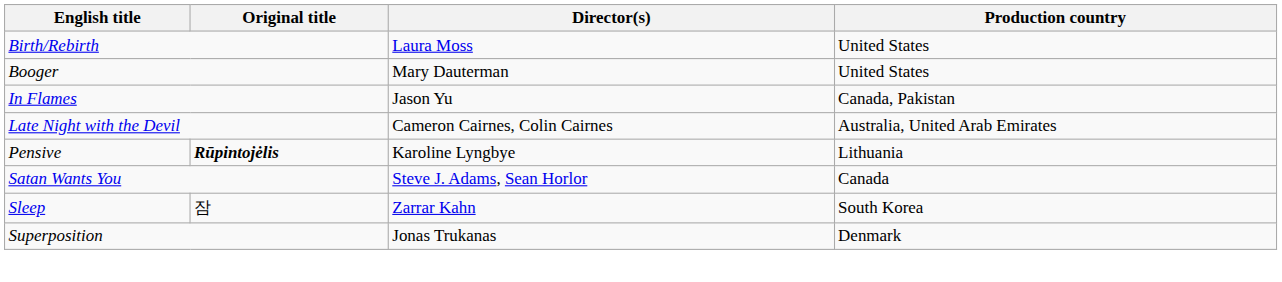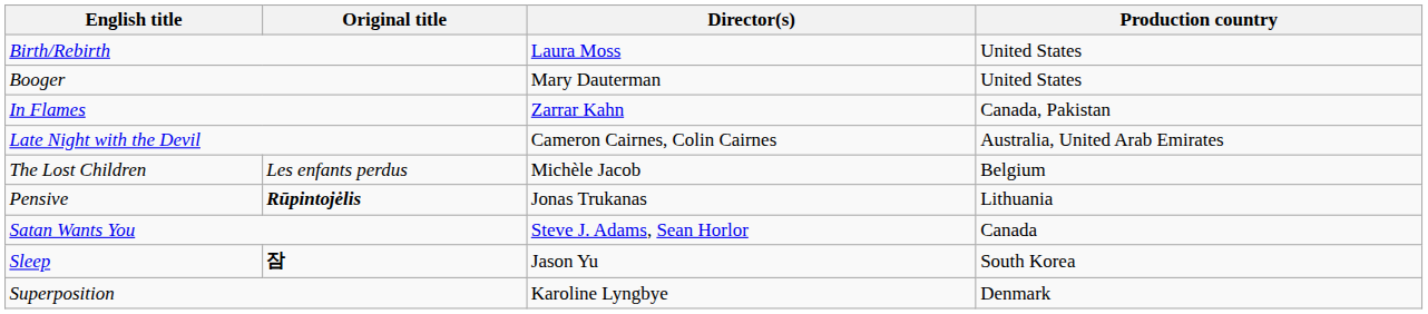 <table class="wikitable" style="width:95%; margin-bottom:2px">
 <tr>
 <th>English title</th>
 <th>Original title</th>
 <th>Director(s)</th>
 <th>Production country</th>
 </tr>
 <tr>
 <td colspan="2"><em><a href='#'>Birth/Rebirth</a></em></td>
 <td><a href='#'>Laura Moss</a></td>
 <td>United States</td>
 </tr>
 <tr>
 <td colspan="2"><em>Booger</em></td>
 <td>Mary Dauterman</td>
 <td>United States</td>
 </tr>
 <tr>
 <td colspan="2"><em><a href='#'>In Flames</a></em></td>
-<td>Jason Yu</td>
+<td><a href='#'>Zarrar Kahn</a></td>
 <td>Canada, Pakistan</td>
 </tr>
 <tr>
 <td colspan="2"><em><a href='#'>Late Night with the Devil</a></em></td>
 <td>Cameron Cairnes, Colin Cairnes</td>
 <td>Australia, United Arab Emirates</td>
 </tr>
 <tr>
+<td><em>The Lost Children</em></td>
+<td><em>Les enfants perdus</em></td>
+<td>Michèle Jacob</td>
+<td>Belgium</td>
+</tr>
+<tr>
 <td><em>Pensive</em></td>
 <td><strong><em>Rūpintojėlis</em></strong></td>
-<td>Karoline Lyngbye</td>
+<td>Jonas Trukanas</td>
 <td>Lithuania</td>
 </tr>
 <tr>
 <td colspan="2"><em><a href='#'>Satan Wants You</a></em></td>
 <td><a href='#'>Steve J. Adams</a>, <a href='#'>Sean Horlor</a></td>
 <td>Canada</td>
 </tr>
 <tr>
 <td><em><a href='#'>Sleep</a></em></td>
-<td>잠</td>
-<td><a href='#'>Zarrar Kahn</a></td>
+<td><strong>잠</strong></td>
+<td>Jason Yu</td>
 <td>South Korea</td>
 </tr>
 <tr>
 <td colspan="2"><em>Superposition</em></td>
-<td>Jonas Trukanas</td>
+<td>Karoline Lyngbye</td>
 <td>Denmark</td>
 </tr>
 </table>
